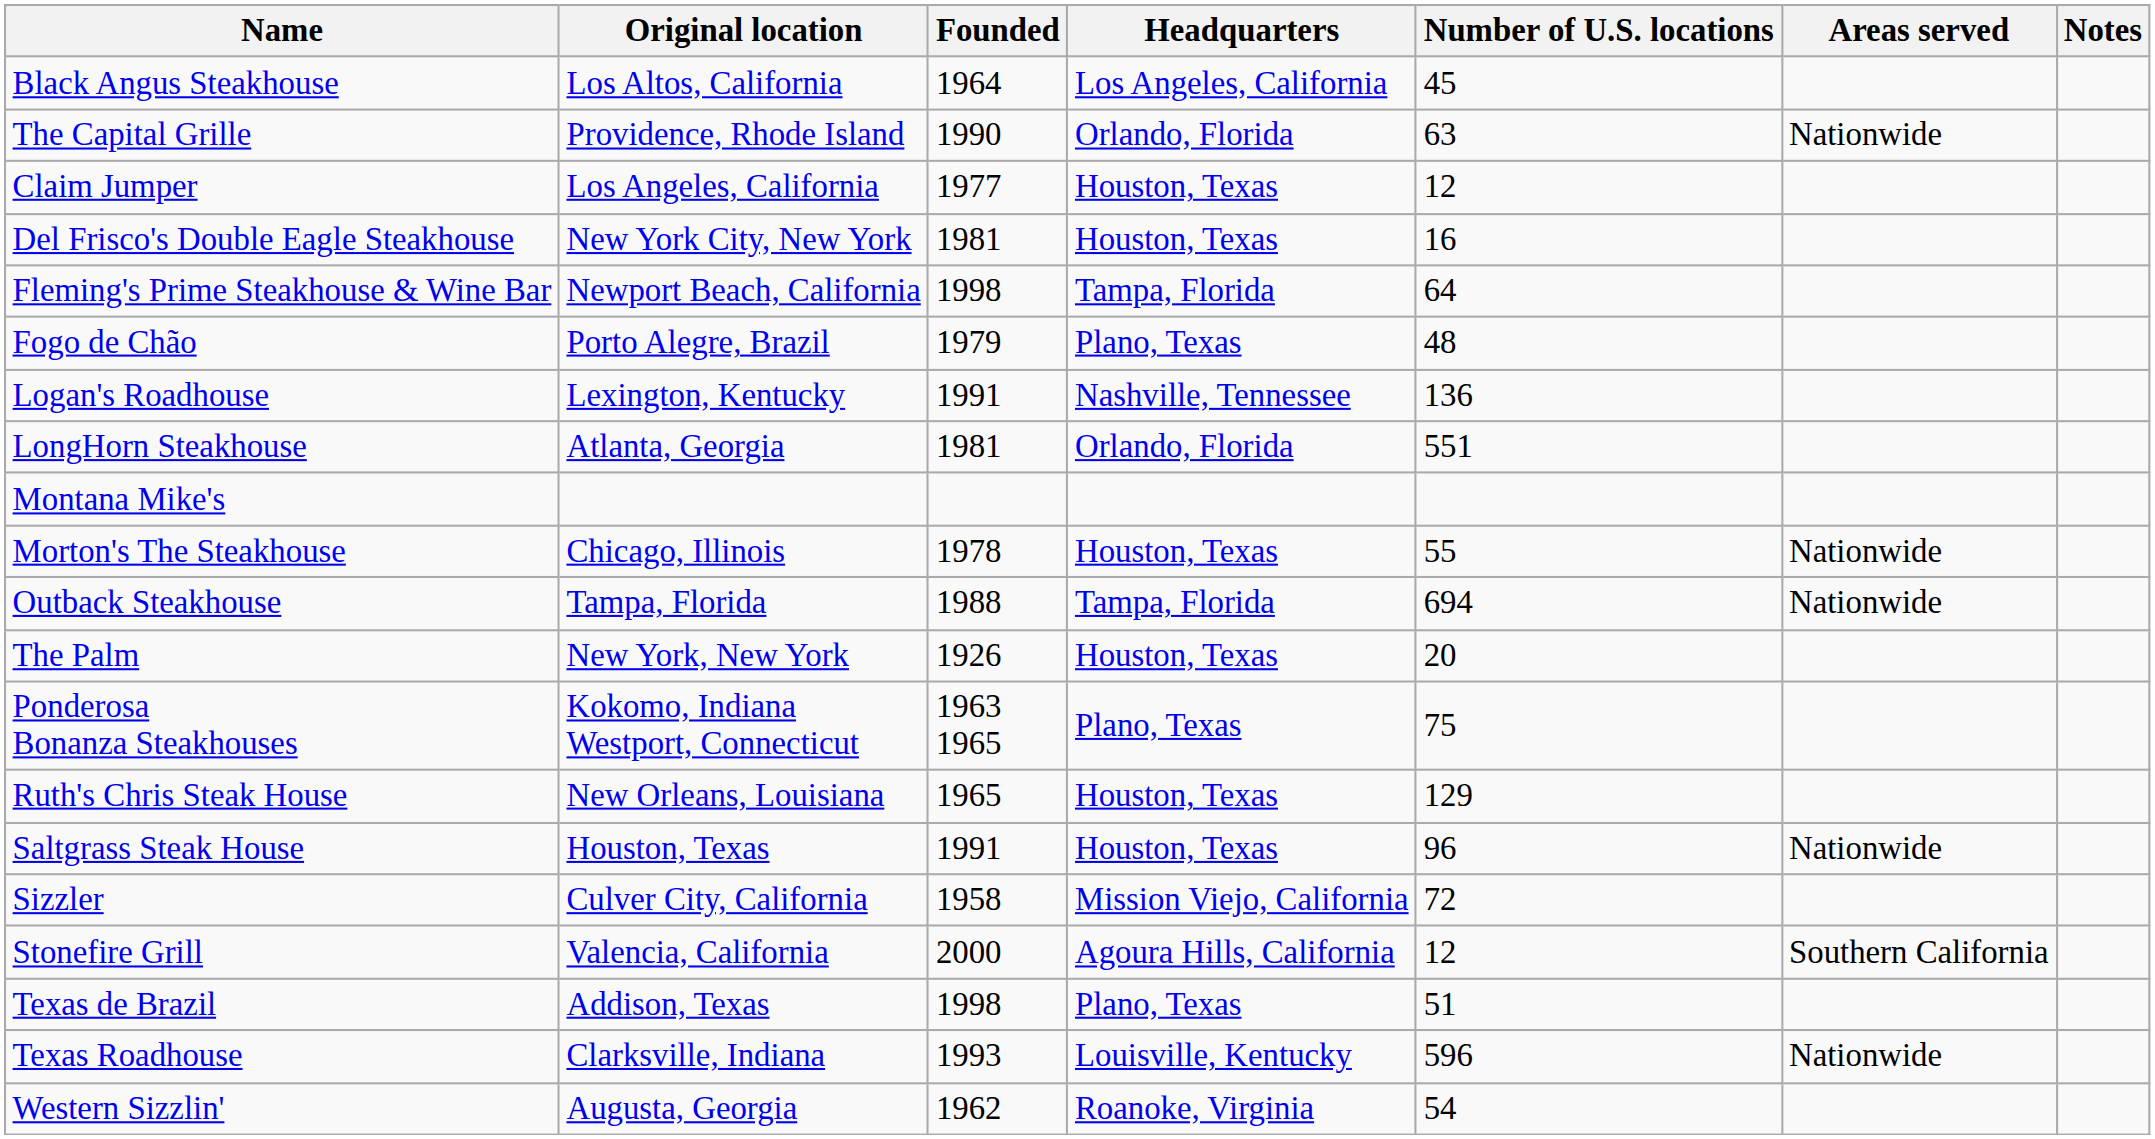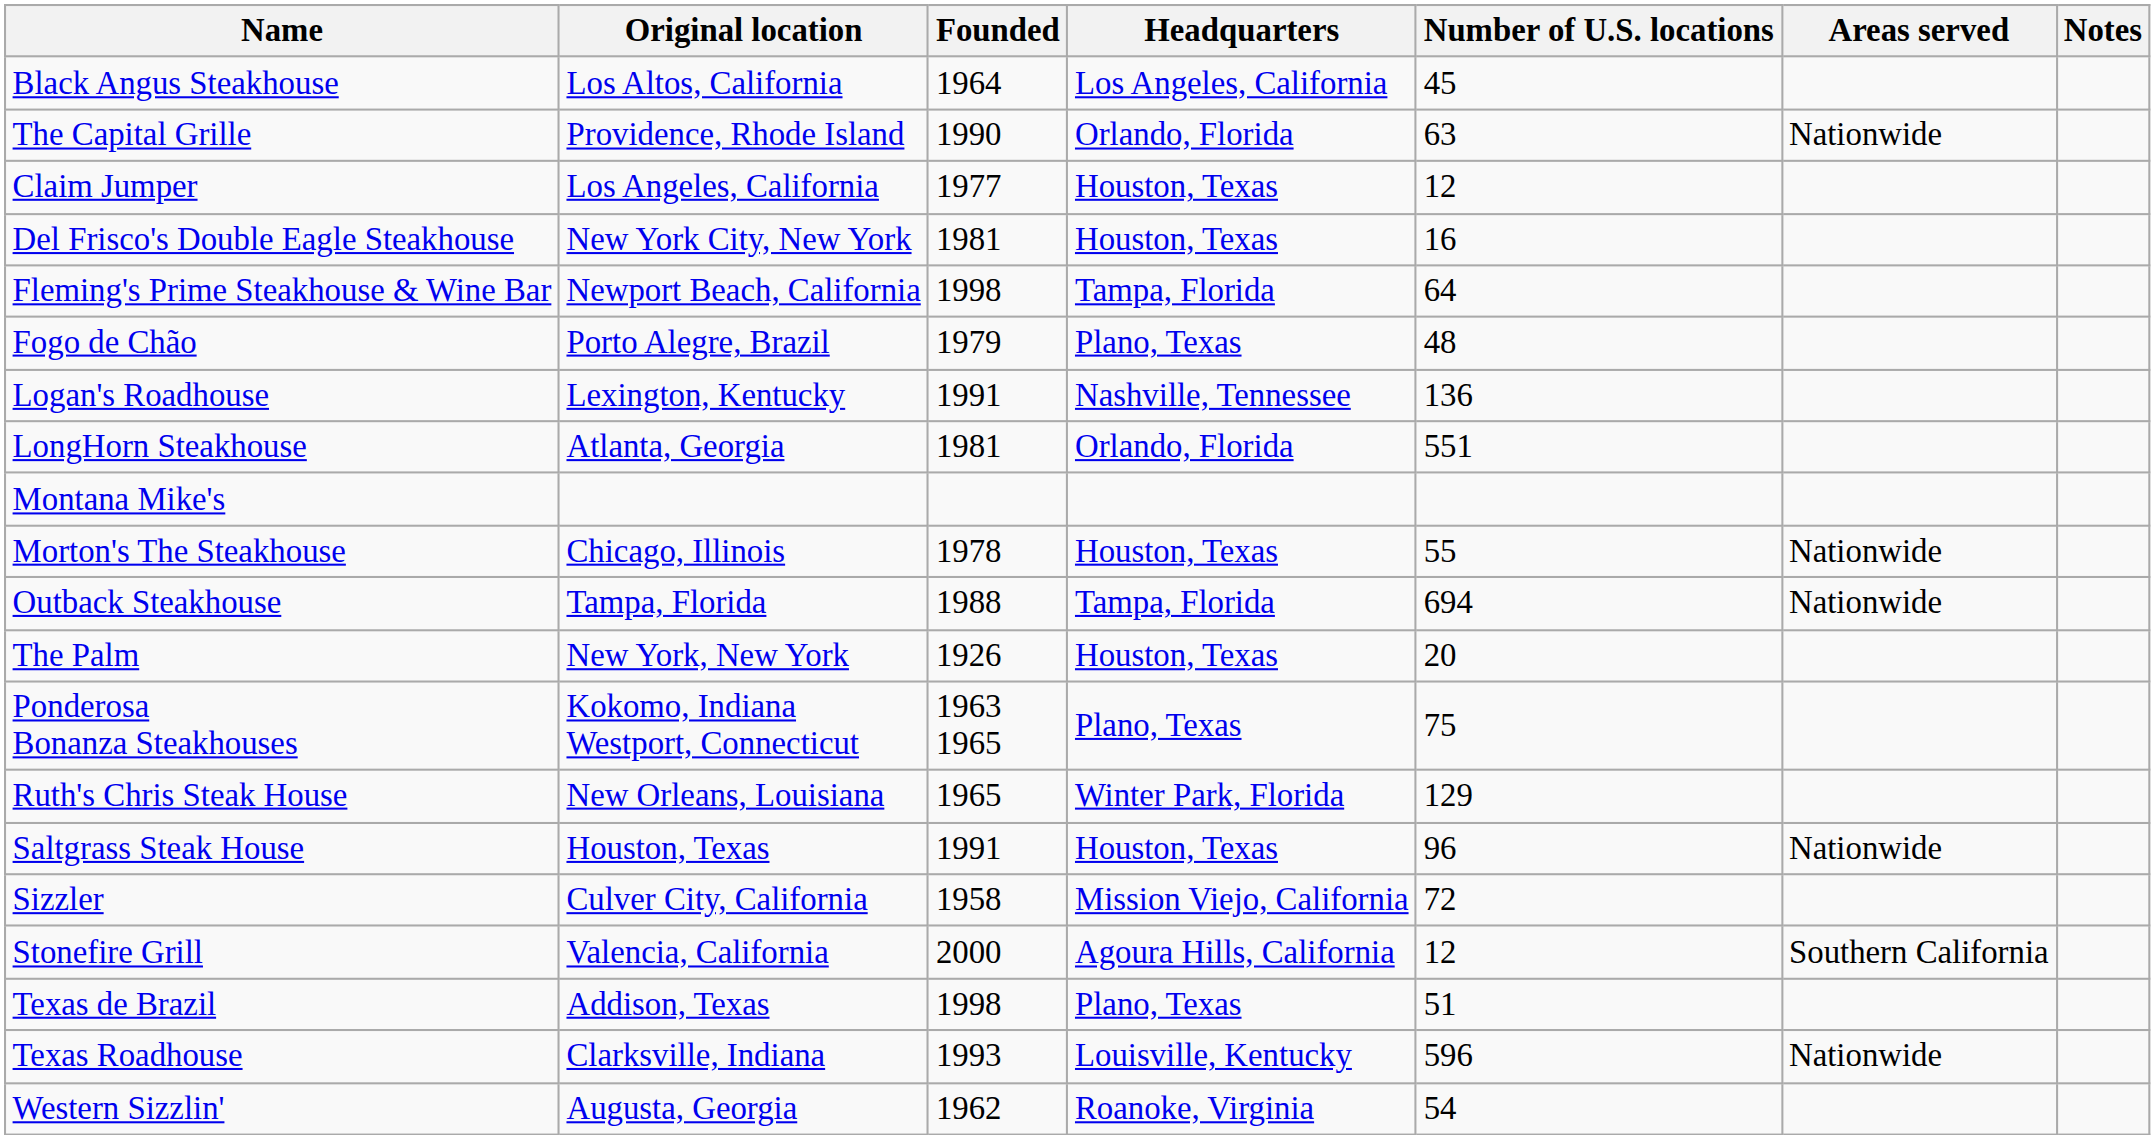 <table class="wikitable sortable">
 <tr>
 <th>Name</th>
 <th>Original location</th>
 <th>Founded</th>
 <th>Headquarters</th>
 <th data-sort-type="number">Number of U.S. locations</th>
 <th>Areas served</th>
 <th>Notes</th>
 </tr>
 <tr>
 <td><a href='#'>Black Angus Steakhouse</a></td>
 <td><a href='#'>Los Altos, California</a></td>
 <td>1964</td>
 <td><a href='#'>Los Angeles, California</a></td>
 <td>45</td>
 <td></td>
 <td></td>
 </tr>
 <tr>
 <td><a href='#'>The Capital Grille</a></td>
 <td><a href='#'>Providence, Rhode Island</a></td>
 <td>1990</td>
 <td><a href='#'>Orlando, Florida</a></td>
 <td>63</td>
 <td>Nationwide</td>
 <td></td>
 </tr>
 <tr>
 <td><a href='#'>Claim Jumper</a></td>
 <td><a href='#'>Los Angeles, California</a></td>
 <td>1977</td>
 <td><a href='#'>Houston, Texas</a></td>
 <td>12</td>
 <td></td>
 <td></td>
 </tr>
 <tr>
 <td><a href='#'>Del Frisco's Double Eagle Steakhouse</a></td>
 <td><a href='#'>New York City, New York</a></td>
 <td>1981</td>
 <td><a href='#'>Houston, Texas</a></td>
 <td>16</td>
 <td></td>
 <td></td>
 </tr>
 <tr>
 <td><a href='#'>Fleming's Prime Steakhouse & Wine Bar</a></td>
 <td><a href='#'>Newport Beach, California</a></td>
 <td>1998</td>
 <td><a href='#'>Tampa, Florida</a></td>
 <td>64</td>
 <td></td>
 <td></td>
 </tr>
 <tr>
 <td><a href='#'>Fogo de Chão</a></td>
 <td><a href='#'>Porto Alegre, Brazil</a></td>
 <td>1979</td>
 <td><a href='#'>Plano, Texas</a></td>
 <td>48</td>
 <td></td>
 <td></td>
 </tr>
 <tr>
 <td><a href='#'>Logan's Roadhouse</a></td>
 <td><a href='#'>Lexington, Kentucky</a></td>
 <td>1991</td>
 <td><a href='#'>Nashville, Tennessee</a></td>
 <td>136</td>
 <td></td>
 <td></td>
 </tr>
 <tr>
 <td><a href='#'>LongHorn Steakhouse</a></td>
 <td><a href='#'>Atlanta, Georgia</a></td>
 <td>1981</td>
 <td><a href='#'>Orlando, Florida</a></td>
 <td>551</td>
 <td></td>
 <td></td>
 </tr>
 <tr>
 <td><a href='#'>Montana Mike's</a></td>
 <td></td>
 <td></td>
 <td></td>
 <td></td>
 <td></td>
 <td></td>
 </tr>
 <tr>
 <td><a href='#'>Morton's The Steakhouse</a></td>
 <td><a href='#'>Chicago, Illinois</a></td>
 <td>1978</td>
 <td><a href='#'>Houston, Texas</a></td>
 <td>55</td>
 <td>Nationwide</td>
 <td></td>
 </tr>
 <tr>
 <td><a href='#'>Outback Steakhouse</a></td>
 <td><a href='#'>Tampa, Florida</a></td>
 <td>1988</td>
 <td><a href='#'>Tampa, Florida</a></td>
 <td>694</td>
 <td>Nationwide</td>
 <td></td>
 </tr>
 <tr>
 <td><a href='#'>The Palm</a></td>
 <td><a href='#'>New York, New York</a></td>
 <td>1926</td>
 <td><a href='#'>Houston, Texas</a></td>
 <td>20</td>
 <td></td>
 <td></td>
 </tr>
 <tr>
 <td><a href='#'>Ponderosa</a><br><a href='#'>Bonanza Steakhouses</a></td>
 <td><a href='#'>Kokomo, Indiana</a><br><a href='#'>Westport, Connecticut</a></td>
 <td>1963<br>1965</td>
 <td><a href='#'>Plano, Texas</a></td>
 <td>75</td>
 <td></td>
 <td></td>
 </tr>
 <tr>
 <td><a href='#'>Ruth's Chris Steak House</a></td>
 <td><a href='#'>New Orleans, Louisiana</a></td>
 <td>1965</td>
-<td><a href='#'>Houston, Texas</a></td>
+<td><a href='#'>Winter Park, Florida</a></td>
 <td>129</td>
 <td></td>
 <td></td>
 </tr>
 <tr>
 <td><a href='#'>Saltgrass Steak House</a></td>
 <td><a href='#'>Houston, Texas</a></td>
 <td>1991</td>
 <td><a href='#'>Houston, Texas</a></td>
 <td>96</td>
 <td>Nationwide</td>
 <td></td>
 </tr>
 <tr>
 <td><a href='#'>Sizzler</a></td>
 <td><a href='#'>Culver City, California</a></td>
 <td>1958</td>
 <td><a href='#'>Mission Viejo, California</a></td>
 <td>72</td>
 <td></td>
 <td></td>
 </tr>
 <tr>
 <td><a href='#'>Stonefire Grill</a></td>
 <td><a href='#'>Valencia, California</a></td>
 <td>2000</td>
 <td><a href='#'>Agoura Hills, California</a></td>
 <td>12</td>
 <td>Southern California</td>
 <td></td>
 </tr>
 <tr>
 <td><a href='#'>Texas de Brazil</a></td>
 <td><a href='#'>Addison, Texas</a></td>
 <td>1998</td>
 <td><a href='#'>Plano, Texas</a></td>
 <td>51</td>
 <td></td>
 <td></td>
 </tr>
 <tr>
 <td><a href='#'>Texas Roadhouse</a></td>
 <td><a href='#'>Clarksville, Indiana</a></td>
 <td>1993</td>
 <td><a href='#'>Louisville, Kentucky</a></td>
 <td>596</td>
 <td>Nationwide</td>
 <td></td>
 </tr>
 <tr>
 <td><a href='#'>Western Sizzlin'</a></td>
 <td><a href='#'>Augusta, Georgia</a></td>
 <td>1962</td>
 <td><a href='#'>Roanoke, Virginia</a></td>
 <td>54</td>
 <td></td>
 <td></td>
 </tr>
 </table>
